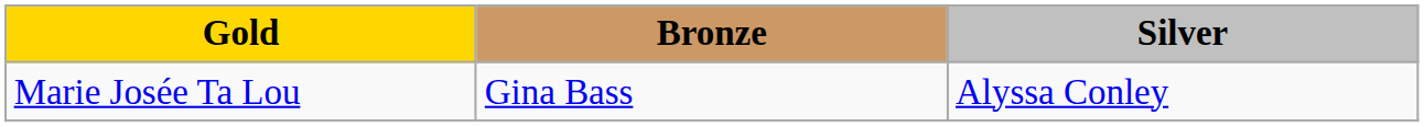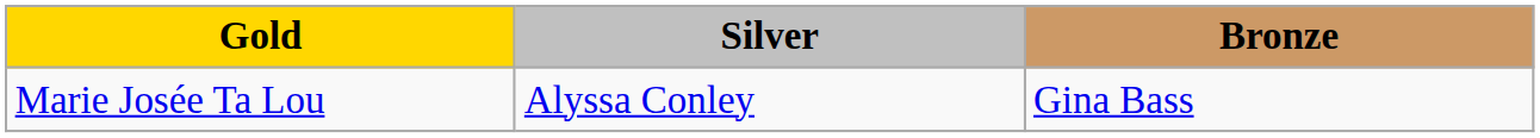 <table class="wikitable" style="text-align:left">
 <tr align="center">
 <td width=200 bgcolor=gold><strong>Gold</strong></td>
+<td width=200 bgcolor=silver><strong>Silver</strong></td>
 <td width=200 bgcolor=CC9966><strong>Bronze</strong></td>
-<td width=200 bgcolor=silver><strong>Silver</strong></td>
 </tr>
 <tr>
 <td><a href='#'>Marie Josée Ta Lou</a><br><em></em></td>
+<td><a href='#'>Alyssa Conley</a><br><em></em></td>
 <td><a href='#'>Gina Bass</a><br><em></em></td>
-<td><a href='#'>Alyssa Conley</a><br><em></em></td>
 </tr>
 </table>
